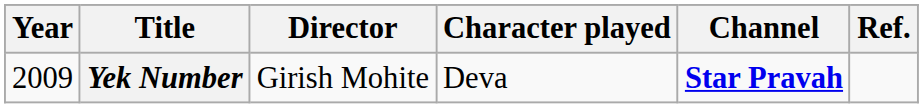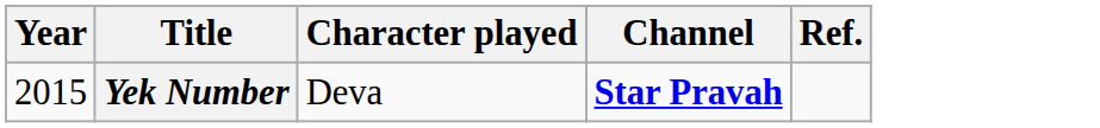 <table class="wikitable">
 <tr>
 <th>Year</th>
 <th>Title</th>
-<th>Director</th>
 <th>Character played</th>
 <th>Channel</th>
 <th>Ref.</th>
 </tr>
 <tr>
-<td>2009</td>
+<td>2015</td>
 <th><em>Yek Number</em></th>
-<td>Girish Mohite</td>
 <td>Deva</td>
 <td><strong><a href='#'>Star Pravah</a></strong></td>
 <td></td>
 </tr>
 </table>
